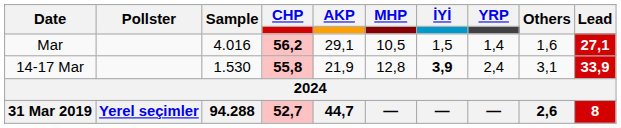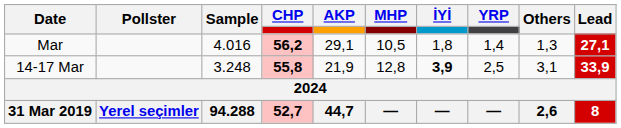 <table class="wikitable mw-collapsible" style="text-align:center; font-size:85%; line-height:14px;">
 <tr>
 <th rowspan="2">Date</th>
 <th rowspan="2">Pollster</th>
 <th rowspan="2">Sample</th>
 <th style="width:3em;"><a href='#'>CHP</a></th>
 <th style="width:3em;"><a href='#'>AKP</a></th>
 <th style="width:3em;"><a href='#'>MHP</a></th>
 <th style="width:3em;"><a href='#'>İYİ</a></th>
 <th style="width:3em;"><a href='#'>YRP</a></th>
 <th rowspan="2">Others</th>
 <th rowspan="2">Lead</th>
 </tr>
 <tr>
 <th style="background:#d40000;"></th>
 <th style="background:#fda000;"></th>
 <th style="background:#870000;"></th>
 <th style="background:#0099cc;"></th>
 <th style="background:#414042;"></th>
 </tr>
 <tr>
 <td>Mar</td>
 <td></td>
 <td>4.016</td>
 <td style="background:#FFC2C2"><strong>56,2</strong></td>
 <td>29,1</td>
 <td>10,5</td>
-<td>1,5</td>
+<td>1,8</td>
 <td>1,4</td>
-<td>1,6</td>
+<td>1,3</td>
 <th style="background:#d40000; color:white;">27,1</th>
 </tr>
 <tr>
 <td>14-17 Mar</td>
 <td></td>
-<td>1.530</td>
+<td>3.248</td>
 <td style="background:#FFC2C2"><strong>55,8</strong></td>
 <td>21,9</td>
 <td>12,8</td>
 <td><strong>3,9</strong></td>
-<td>2,4</td>
+<td>2,5</td>
 <td>3,1</td>
 <th style="background:#d40000; color:white;">33,9</th>
 </tr>
 <tr>
 <th colspan="10">2024</th>
 </tr>
 <tr>
 <th>31 Mar 2019</th>
 <th><a href='#'>Yerel seçimler</a></th>
 <th>94.288</th>
 <th style="background:#FFC2C2">52,7</th>
 <th>44,7</th>
 <th>—</th>
 <th>—</th>
 <th>—</th>
 <th>2,6</th>
 <th style="background:#d40000; color:white;">8</th>
 </tr>
 </table>
